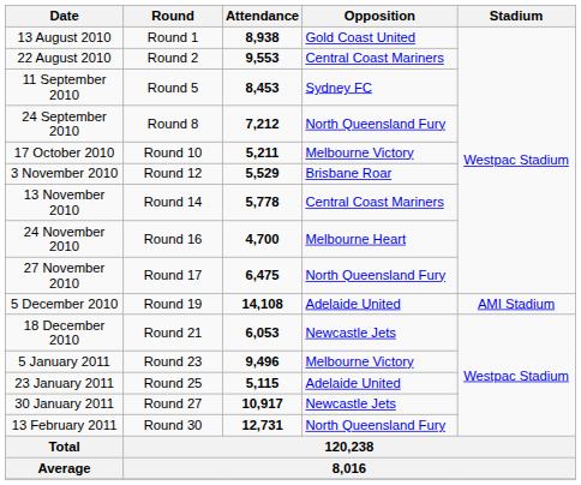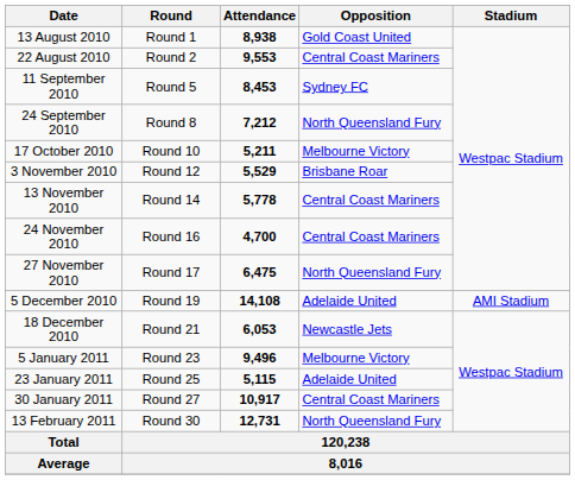 <table class="wikitable" style="text-align: center; font-size:90%">
 <tr>
 <th width=120>Date</th>
 <th width=100>Round</th>
 <th width=70>Attendance</th>
 <th width=160>Opposition</th>
 <th width=120>Stadium</th>
 </tr>
 <tr>
 <td>13 August 2010</td>
 <td>Round 1</td>
 <td><strong>8,938</strong></td>
 <td align=left> <a href='#'>Gold Coast United</a></td>
 <td rowspan=9><a href='#'>Westpac Stadium</a></td>
 </tr>
 <tr>
 <td>22 August 2010</td>
 <td>Round 2</td>
 <td><strong>9,553</strong></td>
 <td align=left> <a href='#'>Central Coast Mariners</a></td>
 </tr>
 <tr>
 <td>11 September 2010</td>
 <td>Round 5</td>
 <td><strong>8,453</strong></td>
 <td align=left> <a href='#'>Sydney FC</a></td>
 </tr>
 <tr>
 <td>24 September 2010</td>
 <td>Round 8</td>
 <td><strong>7,212</strong></td>
 <td align=left> <a href='#'>North Queensland Fury</a></td>
 </tr>
 <tr>
 <td>17 October 2010</td>
 <td>Round 10</td>
 <td><strong>5,211</strong></td>
 <td align=left> <a href='#'>Melbourne Victory</a></td>
 </tr>
 <tr>
 <td>3 November 2010</td>
 <td>Round 12</td>
 <td><strong>5,529</strong></td>
 <td align=left> <a href='#'>Brisbane Roar</a></td>
 </tr>
 <tr>
 <td>13 November 2010</td>
 <td>Round 14</td>
 <td><strong>5,778</strong></td>
 <td align=left> <a href='#'>Central Coast Mariners</a></td>
 </tr>
 <tr>
 <td>24 November 2010</td>
 <td>Round 16</td>
 <td><strong>4,700</strong></td>
-<td align=left> <a href='#'>Melbourne Heart</a></td>
+<td align=left> <a href='#'>Central Coast Mariners</a></td>
 </tr>
 <tr>
 <td>27 November 2010</td>
 <td>Round 17</td>
 <td><strong>6,475</strong></td>
 <td align=left> <a href='#'>North Queensland Fury</a></td>
 </tr>
 <tr>
 <td>5 December 2010</td>
 <td>Round 19</td>
 <td><strong>14,108</strong></td>
 <td align=left> <a href='#'>Adelaide United</a></td>
 <td><a href='#'>AMI Stadium</a></td>
 </tr>
 <tr>
 <td>18 December 2010</td>
 <td>Round 21</td>
 <td><strong>6,053</strong></td>
 <td align=left> <a href='#'>Newcastle Jets</a></td>
 <td rowspan=5><a href='#'>Westpac Stadium</a></td>
 </tr>
 <tr>
 <td>5 January 2011</td>
 <td>Round 23</td>
 <td><strong>9,496</strong></td>
 <td align=left> <a href='#'>Melbourne Victory</a></td>
 </tr>
 <tr>
 <td>23 January 2011</td>
 <td>Round 25</td>
 <td><strong>5,115</strong></td>
 <td align=left> <a href='#'>Adelaide United</a></td>
 </tr>
 <tr>
 <td>30 January 2011</td>
 <td>Round 27</td>
 <td><strong>10,917</strong></td>
-<td align=left> <a href='#'>Newcastle Jets</a></td>
+<td align=left> <a href='#'>Central Coast Mariners</a></td>
 </tr>
 <tr>
 <td>13 February 2011</td>
 <td>Round 30</td>
 <td><strong>12,731</strong></td>
 <td align=left> <a href='#'>North Queensland Fury</a></td>
 </tr>
 <tr>
 <th>Total</th>
 <th colspan=4>120,238</th>
 </tr>
 <tr>
 <th>Average</th>
 <th colspan=4>8,016</th>
 </tr>
 <tr>
 </tr>
 </table>
